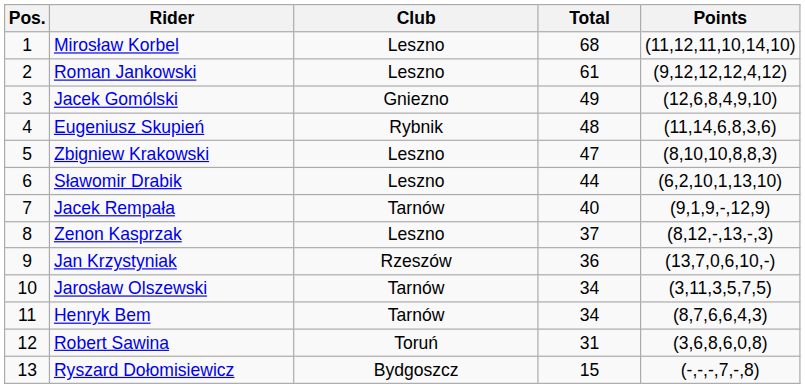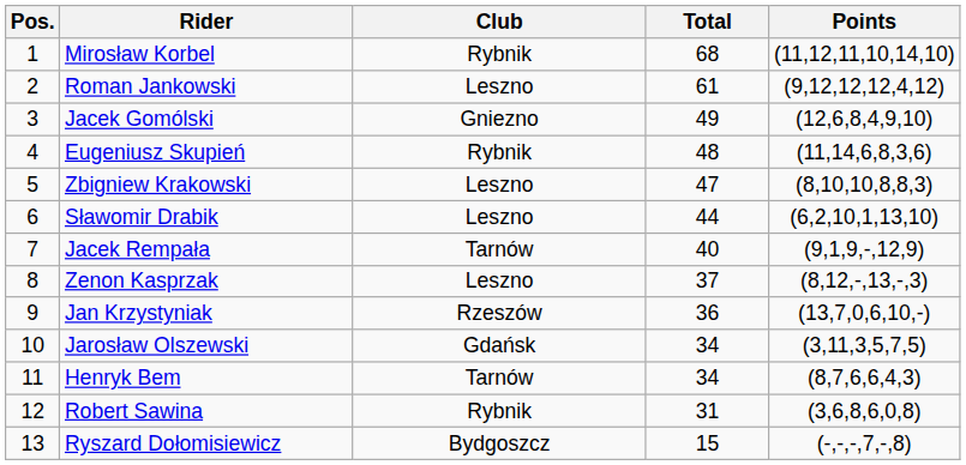 <table class=wikitable style="font-size:93%;">
 <tr>
 <th width=25px>Pos.</th>
 <th width=200px>Rider</th>
 <th width=200px>Club</th>
 <th width=80px>Total</th>
 <th width=100px>Points</th>
 </tr>
 <tr align=center>
 <td>1</td>
 <td align=left><a href='#'>Mirosław Korbel</a></td>
-<td>Leszno</td>
+<td>Rybnik</td>
 <td>68</td>
 <td>(11,12,11,10,14,10)</td>
 </tr>
 <tr align=center>
 <td>2</td>
 <td align=left><a href='#'>Roman Jankowski</a></td>
 <td>Leszno</td>
 <td>61</td>
 <td>(9,12,12,12,4,12)</td>
 </tr>
 <tr align=center>
 <td>3</td>
 <td align=left><a href='#'>Jacek Gomólski</a></td>
 <td>Gniezno</td>
 <td>49</td>
 <td>(12,6,8,4,9,10)</td>
 </tr>
 <tr align=center>
 <td>4</td>
 <td align=left><a href='#'>Eugeniusz Skupień</a></td>
 <td>Rybnik</td>
 <td>48</td>
 <td>(11,14,6,8,3,6)</td>
 </tr>
 <tr align=center>
 <td>5</td>
 <td align=left><a href='#'>Zbigniew Krakowski</a></td>
 <td>Leszno</td>
 <td>47</td>
 <td>(8,10,10,8,8,3)</td>
 </tr>
 <tr align=center>
 <td>6</td>
 <td align=left><a href='#'>Sławomir Drabik</a></td>
 <td>Leszno</td>
 <td>44</td>
 <td>(6,2,10,1,13,10)</td>
 </tr>
 <tr align=center>
 <td>7</td>
 <td align=left><a href='#'>Jacek Rempała</a></td>
 <td>Tarnów</td>
 <td>40</td>
 <td>(9,1,9,-,12,9)</td>
 </tr>
 <tr align=center>
 <td>8</td>
 <td align=left><a href='#'>Zenon Kasprzak</a></td>
 <td>Leszno</td>
 <td>37</td>
 <td>(8,12,-,13,-,3)</td>
 </tr>
 <tr align=center>
 <td>9</td>
 <td align=left><a href='#'>Jan Krzystyniak</a></td>
 <td>Rzeszów</td>
 <td>36</td>
 <td>(13,7,0,6,10,-)</td>
 </tr>
 <tr align=center>
 <td>10</td>
 <td align=left><a href='#'>Jarosław Olszewski</a></td>
-<td>Tarnów</td>
+<td>Gdańsk</td>
 <td>34</td>
 <td>(3,11,3,5,7,5)</td>
 </tr>
 <tr align=center>
 <td>11</td>
 <td align=left><a href='#'>Henryk Bem</a></td>
 <td>Tarnów</td>
 <td>34</td>
 <td>(8,7,6,6,4,3)</td>
 </tr>
 <tr align=center>
 <td>12</td>
 <td align=left><a href='#'>Robert Sawina</a></td>
-<td>Toruń</td>
+<td>Rybnik</td>
 <td>31</td>
 <td>(3,6,8,6,0,8)</td>
 </tr>
 <tr align=center>
 <td>13</td>
 <td align=left><a href='#'>Ryszard Dołomisiewicz</a></td>
 <td>Bydgoszcz</td>
 <td>15</td>
 <td>(-,-,-,7,-,8)</td>
 </tr>
 </table>
